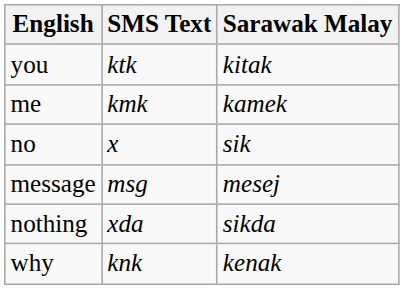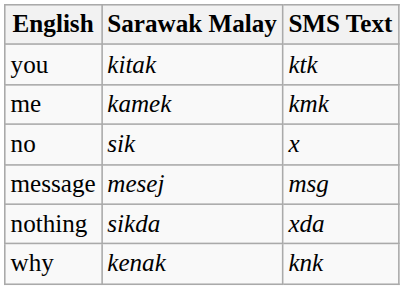 <table class="wikitable">
 <tr>
 <th>English</th>
+<th>Sarawak Malay</th>
 <th>SMS Text</th>
-<th>Sarawak Malay</th>
 </tr>
 <tr>
 <td>you</td>
+<td><em>kitak</em></td>
 <td><em>ktk</em></td>
-<td><em>kitak</em></td>
 </tr>
 <tr>
 <td>me</td>
+<td><em>kamek</em></td>
 <td><em>kmk</em></td>
-<td><em>kamek</em></td>
 </tr>
 <tr>
 <td>no</td>
+<td><em>sik</em></td>
 <td><em>x</em></td>
-<td><em>sik</em></td>
 </tr>
 <tr>
 <td>message</td>
+<td><em>mesej</em></td>
 <td><em>msg</em></td>
-<td><em>mesej</em></td>
 </tr>
 <tr>
 <td>nothing</td>
+<td><em>sikda</em></td>
 <td><em>xda</em></td>
-<td><em>sikda</em></td>
 </tr>
 <tr>
 <td>why</td>
+<td><em>kenak</em></td>
 <td><em>knk</em></td>
-<td><em>kenak</em></td>
 </tr>
 </table>
